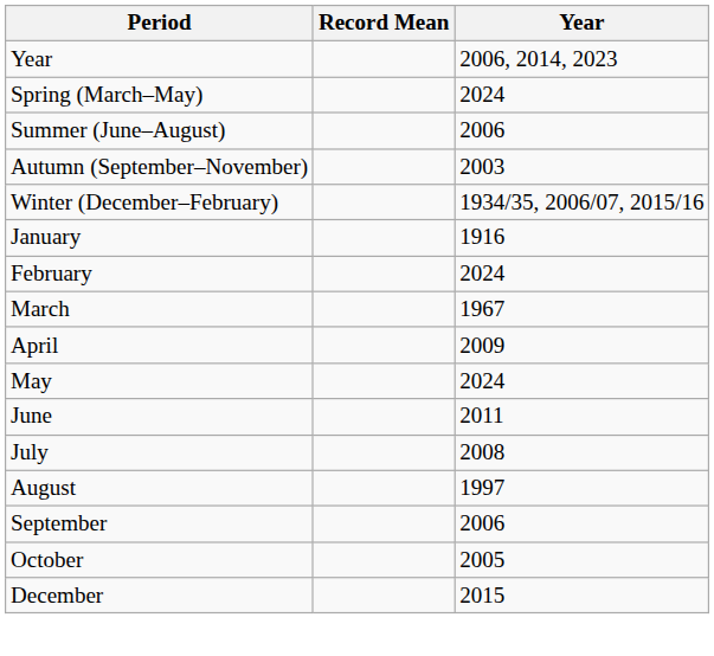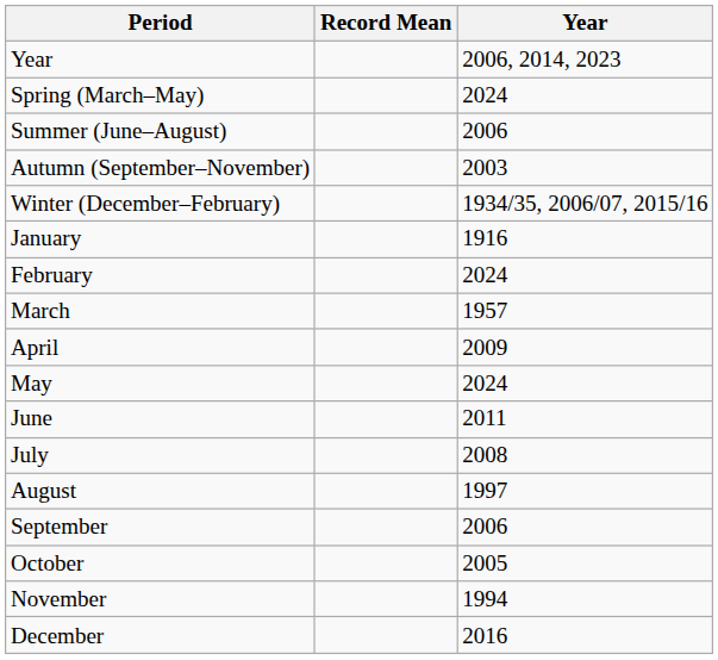 <table class="wikitable">
 <tr>
 <th>Period</th>
 <th>Record Mean</th>
 <th>Year</th>
 </tr>
 <tr>
 <td>Year</td>
 <td align="right"></td>
 <td>2006, 2014, 2023</td>
 </tr>
 <tr>
 <td>Spring (March–May)</td>
 <td align="right"></td>
 <td>2024</td>
 </tr>
 <tr>
 <td>Summer (June–August)</td>
 <td align="right"></td>
 <td>2006</td>
 </tr>
 <tr>
 <td>Autumn (September–November)</td>
 <td align="right"></td>
 <td>2003</td>
 </tr>
 <tr>
 <td>Winter (December–February)</td>
 <td align="right"></td>
 <td>1934/35, 2006/07, 2015/16</td>
 </tr>
 <tr>
 <td>January</td>
 <td align="right"></td>
 <td>1916</td>
 </tr>
 <tr>
 <td>February</td>
 <td align="right"></td>
 <td>2024</td>
 </tr>
 <tr>
 <td>March</td>
 <td align="right"></td>
-<td>1967</td>
+<td>1957</td>
 </tr>
 <tr>
 <td>April</td>
 <td align="right"></td>
 <td>2009</td>
 </tr>
 <tr>
 <td>May</td>
 <td align="right"></td>
 <td>2024</td>
 </tr>
 <tr>
 <td>June</td>
 <td align="right"></td>
 <td>2011</td>
 </tr>
 <tr>
 <td>July</td>
 <td align="right"></td>
 <td>2008</td>
 </tr>
 <tr>
 <td>August</td>
 <td align="right"></td>
 <td>1997</td>
 </tr>
 <tr>
 <td>September</td>
 <td align="right"></td>
 <td>2006</td>
 </tr>
 <tr>
 <td>October</td>
 <td align="right"></td>
 <td>2005</td>
 </tr>
 <tr>
+<td>November</td>
+<td align="right"></td>
+<td>1994</td>
+</tr>
+<tr>
 <td>December</td>
 <td align="right"></td>
-<td>2015</td>
+<td>2016</td>
 </tr>
 </table>
